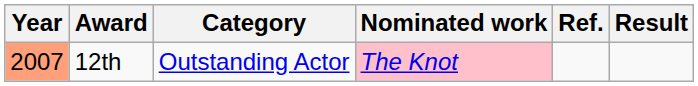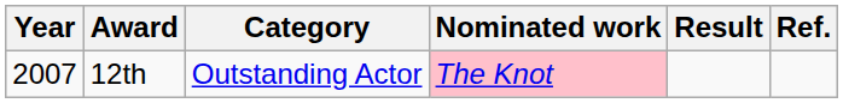 <table class="wikitable">
 <tr>
 <th>Year</th>
 <th>Award</th>
 <th>Category</th>
 <th>Nominated work</th>
+<th>Result</th>
 <th>Ref.</th>
-<th>Result</th>
 </tr>
 <tr>
-<td style="background: lightsalmon;">2007</td>
+<td>2007</td>
 <td>12th</td>
 <td><a href='#'>Outstanding Actor</a></td>
 <td style="background: pink;"><em><a href='#'>The Knot</a></em></td>
 <td></td>
 <td></td>
 </tr>
 </table>
